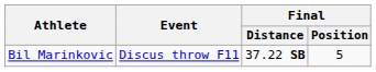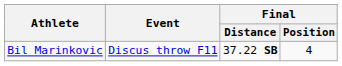 <table class=wikitable style="font-size:90%">
 <tr>
 <th rowspan="2">Athlete</th>
 <th rowspan="2">Event</th>
 <th colspan="2">Final</th>
 </tr>
 <tr style="font-size:95%">
 <th>Distance</th>
 <th>Position</th>
 </tr>
 <tr align=center>
 <td align=left><a href='#'>Bil Marinkovic</a></td>
 <td align=left><a href='#'>Discus throw F11</a></td>
 <td>37.22 <strong>SB</strong></td>
-<td>5</td>
+<td>4</td>
 </tr>
 </table>
